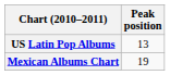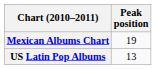 <table class="wikitable sortable plainrowheaders">
 <tr>
 <th>Chart (2010–2011)</th>
 <th>Peak<br>position</th>
 </tr>
 <tr>
+<th scope="row"><a href='#'>Mexican Albums Chart</a></th>
+<td style="text-align:center;">19</td>
+</tr>
+<tr>
 <th scope="row">US <a href='#'>Latin Pop Albums</a></th>
 <td style="text-align:center;">13</td>
 </tr>
-<tr>
-<th scope="row"><a href='#'>Mexican Albums Chart</a></th>
-<td style="text-align:center;">19</td>
-</tr>
 </table>
